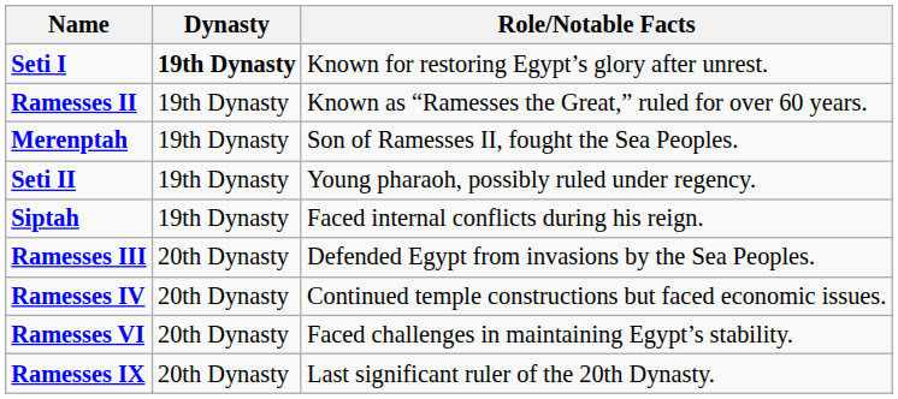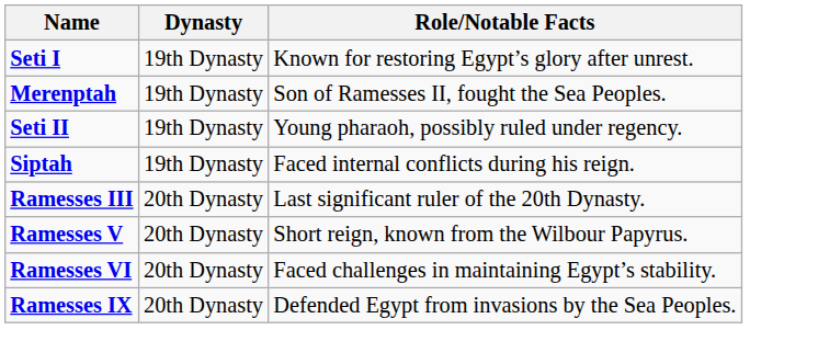 <table class="wikitable">
 <tr>
 <th><strong>Name</strong></th>
 <th><strong>Dynasty</strong></th>
 <th><strong>Role/Notable Facts</strong></th>
 </tr>
 <tr>
 <td><strong><a href='#'>Seti I</a></strong></td>
-<td><strong>19th Dynasty</strong></td>
+<td>19th Dynasty</td>
 <td>Known for restoring Egypt’s glory after unrest.</td>
-</tr>
-<tr>
-<td><strong><a href='#'>Ramesses II</a></strong></td>
-<td>19th Dynasty</td>
-<td>Known as “Ramesses the Great,” ruled for over 60 years.</td>
 </tr>
 <tr>
 <td><strong><a href='#'>Merenptah</a></strong></td>
 <td>19th Dynasty</td>
 <td>Son of Ramesses II, fought the Sea Peoples.</td>
 </tr>
 <tr>
 <td><strong><a href='#'>Seti II</a></strong></td>
 <td>19th Dynasty</td>
 <td>Young pharaoh, possibly ruled under regency.</td>
 </tr>
 <tr>
 <td><strong><a href='#'>Siptah</a></strong></td>
 <td>19th Dynasty</td>
 <td>Faced internal conflicts during his reign.</td>
 </tr>
 <tr>
 <td><strong><a href='#'>Ramesses III</a></strong></td>
 <td>20th Dynasty</td>
-<td>Defended Egypt from invasions by the Sea Peoples.</td>
+<td>Last significant ruler of the 20th Dynasty.</td>
 </tr>
 <tr>
-<td><strong><a href='#'>Ramesses IV</a></strong></td>
+<td><strong><a href='#'>Ramesses V</a></strong></td>
 <td>20th Dynasty</td>
-<td>Continued temple constructions but faced economic issues.</td>
+<td>Short reign, known from the Wilbour Papyrus.</td>
 </tr>
 <tr>
 <td><strong><a href='#'>Ramesses VI</a></strong></td>
 <td>20th Dynasty</td>
 <td>Faced challenges in maintaining Egypt’s stability.</td>
 </tr>
 <tr>
 <td><strong><a href='#'>Ramesses IX</a></strong></td>
 <td>20th Dynasty</td>
-<td>Last significant ruler of the 20th Dynasty.</td>
+<td>Defended Egypt from invasions by the Sea Peoples.</td>
 </tr>
 </table>
